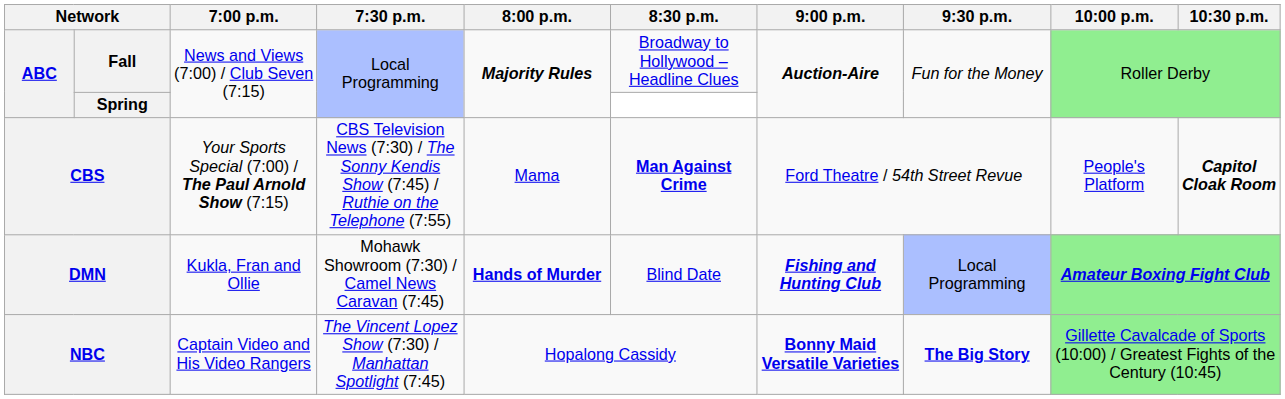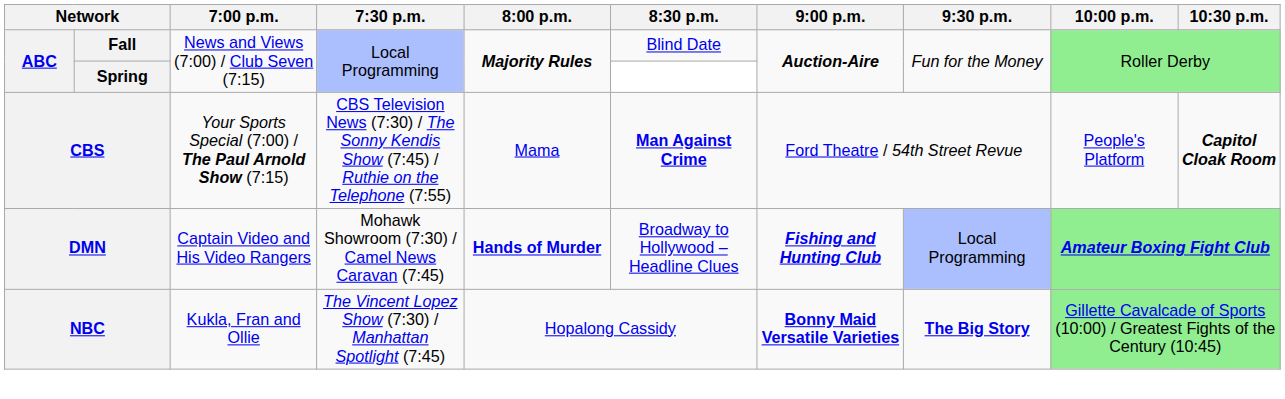 <table class="wikitable" style="width:100%;margin-right:0;text-align:center">
 <tr>
 <th colspan="2" style="width:13%;">Network</th>
 <th style="width:11.5%;">7:00 p.m.</th>
 <th style="width:11.5%;">7:30 p.m.</th>
 <th style="width:11.5%;">8:00 p.m.</th>
 <th style="width:11.5%;">8:30 p.m.</th>
 <th style="width:11.5%;">9:00 p.m.</th>
 <th style="width:11.5%;">9:30 p.m.</th>
 <th style="width:10%;">10:00 p.m.</th>
 <th style="width:10%;">10:30 p.m.</th>
 </tr>
 <tr>
 <th rowspan="2"><a href='#'>ABC</a></th>
 <th>Fall</th>
 <td rowspan="2"><a href='#'>News and Views</a> (7:00) / <a href='#'>Club Seven</a> (7:15)</td>
 <td rowspan="2" bgcolor="#abbfff">Local Programming</td>
 <td rowspan="2"><strong><em>Majority Rules</em></strong></td>
-<td><a href='#'>Broadway to Hollywood – Headline Clues</a></td>
+<td><a href='#'>Blind Date</a></td>
 <td rowspan="2"><strong><em>Auction-Aire</em></strong></td>
 <td rowspan="2"><em>Fun for the Money</em></td>
 <td colspan="2" rowspan="2" bgcolor="lightgreen">Roller Derby</td>
 </tr>
 <tr>
 <th>Spring</th>
 <td bgcolor="white"></td>
 </tr>
 <tr>
 <th colspan="2"><a href='#'>CBS</a></th>
 <td><em>Your Sports Special</em> (7:00) / <strong><em>The Paul Arnold Show</em></strong> (7:15)</td>
 <td><a href='#'>CBS Television News</a> (7:30) / <em><a href='#'>The Sonny Kendis Show</a></em> (7:45) / <em><a href='#'>Ruthie on the Telephone</a></em> (7:55)</td>
 <td><a href='#'>Mama</a></td>
 <td><strong><a href='#'>Man Against Crime</a></strong></td>
 <td colspan="2"><a href='#'>Ford Theatre</a> / <em>54th Street Revue</em></td>
 <td><a href='#'>People's Platform</a></td>
 <td><strong><em>Capitol Cloak Room</em></strong></td>
 </tr>
 <tr>
 <th colspan="2"><a href='#'>DMN</a></th>
-<td><a href='#'>Kukla, Fran and Ollie</a></td>
+<td><a href='#'>Captain Video and His Video Rangers</a></td>
 <td>Mohawk Showroom (7:30) / <a href='#'>Camel News Caravan</a> (7:45)</td>
 <td><strong><a href='#'>Hands of Murder</a></strong></td>
-<td><a href='#'>Blind Date</a></td>
+<td><a href='#'>Broadway to Hollywood – Headline Clues</a></td>
 <td><strong><em><a href='#'>Fishing and Hunting Club</a></em></strong></td>
 <td bgcolor="#abbfff">Local Programming</td>
 <td colspan="2" bgcolor="lightgreen"><strong><em><a href='#'>Amateur Boxing Fight Club</a></em></strong></td>
 </tr>
 <tr>
 <th colspan="2"><a href='#'>NBC</a></th>
-<td><a href='#'>Captain Video and His Video Rangers</a></td>
+<td><a href='#'>Kukla, Fran and Ollie</a></td>
 <td><em><a href='#'>The Vincent Lopez Show</a></em> (7:30) / <em><a href='#'>Manhattan Spotlight</a></em> (7:45)</td>
 <td colspan="2"><a href='#'>Hopalong Cassidy</a></td>
 <td><strong><a href='#'>Bonny Maid Versatile Varieties</a></strong></td>
 <td><strong><a href='#'>The Big Story</a></strong></td>
 <td colspan="2" bgcolor="lightgreen"><a href='#'>Gillette Cavalcade of Sports</a> (10:00) / Greatest Fights of the Century (10:45)</td>
 </tr>
 </table>
